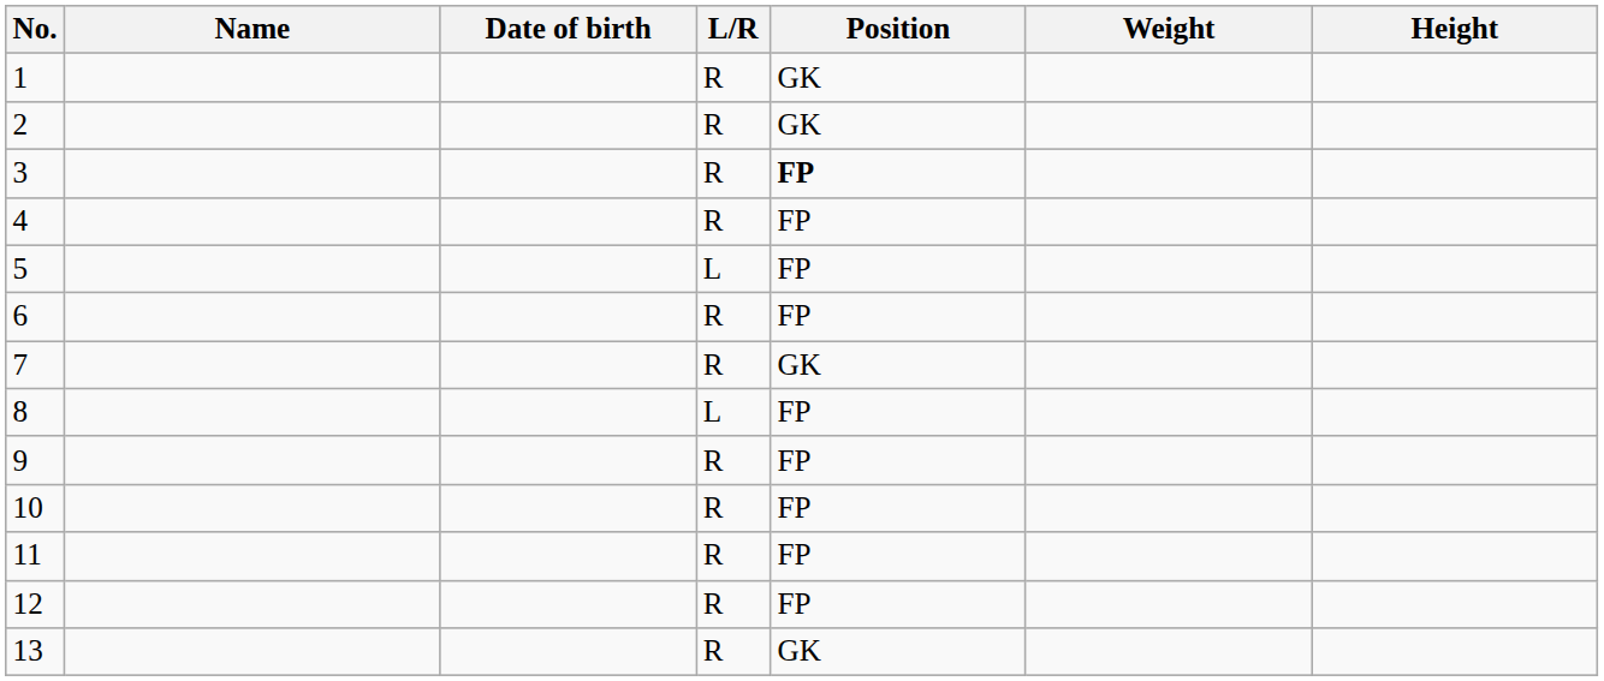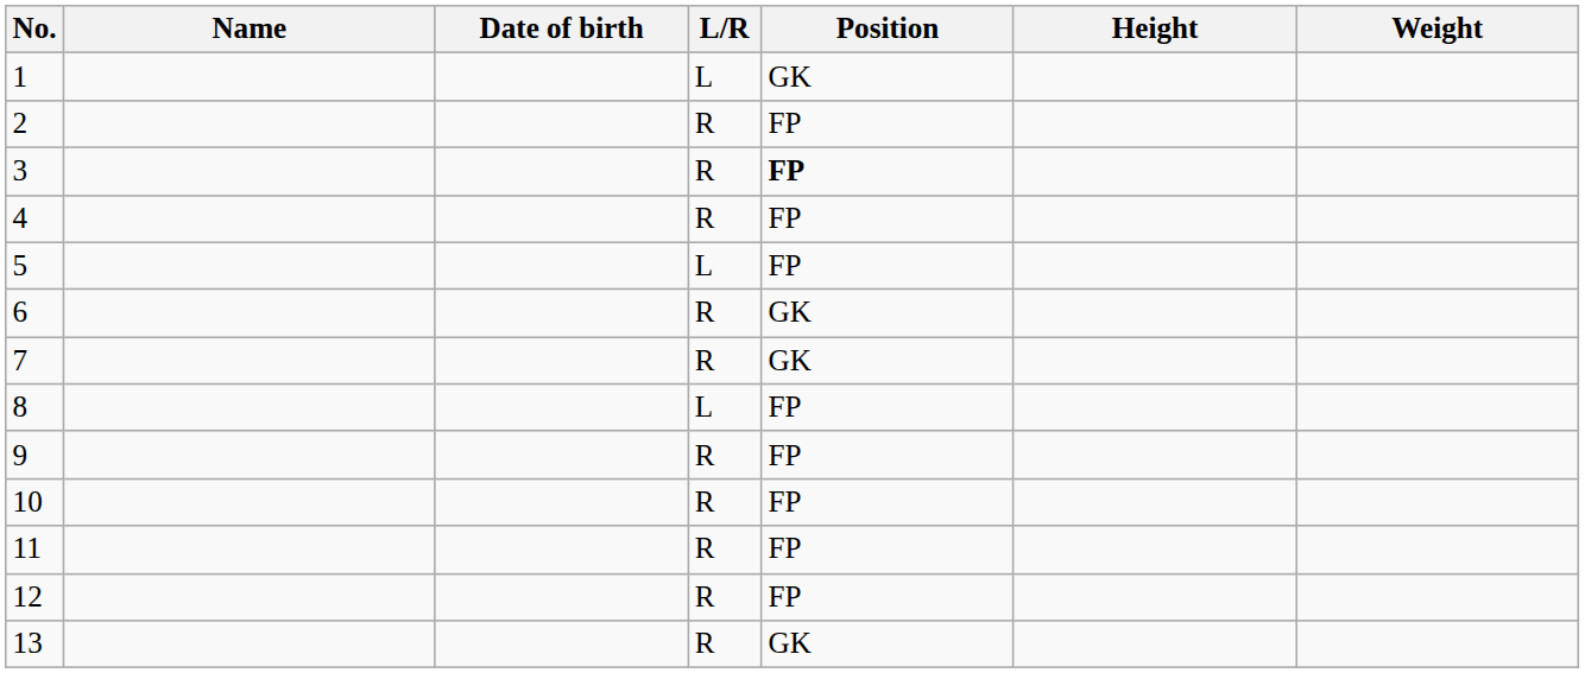 <table class=wikitable sortable style=font-size:100%; text-align:center;>
 <tr>
 <th>No.</th>
 <th style=width:12em>Name</th>
 <th style=width:8em>Date of birth</th>
 <th style=width:2em>L/R</th>
 <th style=width:8em>Position</th>
+<th style=width:9em>Height</th>
 <th style=width:9em>Weight</th>
-<th style=width:9em>Height</th>
 </tr>
 <tr>
 <td>1</td>
 <td align=left></td>
 <td></td>
-<td>R</td>
+<td>L</td>
 <td>GK</td>
 <td></td>
 <td></td>
 </tr>
 <tr>
 <td>2</td>
 <td align=left></td>
 <td></td>
 <td>R</td>
-<td>GK</td>
+<td>FP</td>
 <td></td>
 <td></td>
 </tr>
 <tr>
 <td>3</td>
 <td align=left></td>
 <td></td>
 <td>R</td>
 <td><strong>FP</strong></td>
 <td></td>
 <td></td>
 </tr>
 <tr>
 <td>4</td>
 <td align=left></td>
 <td></td>
 <td>R</td>
 <td>FP</td>
 <td></td>
 <td></td>
 </tr>
 <tr>
 <td>5</td>
 <td align=left></td>
 <td></td>
 <td>L</td>
 <td>FP</td>
 <td></td>
 <td></td>
 </tr>
 <tr>
 <td>6</td>
 <td align=left></td>
 <td></td>
 <td>R</td>
-<td>FP</td>
+<td>GK</td>
 <td></td>
 <td></td>
 </tr>
 <tr>
 <td>7</td>
 <td align=left></td>
 <td></td>
 <td>R</td>
 <td>GK</td>
 <td></td>
 <td></td>
 </tr>
 <tr>
 <td>8</td>
 <td align=left></td>
 <td></td>
 <td>L</td>
 <td>FP</td>
 <td></td>
 <td></td>
 </tr>
 <tr>
 <td>9</td>
 <td align=left></td>
 <td></td>
 <td>R</td>
 <td>FP</td>
 <td></td>
 <td></td>
 </tr>
 <tr>
 <td>10</td>
 <td align=left></td>
 <td></td>
 <td>R</td>
 <td>FP</td>
 <td></td>
 <td></td>
 </tr>
 <tr>
 <td>11</td>
 <td align=left></td>
 <td></td>
 <td>R</td>
 <td>FP</td>
 <td></td>
 <td></td>
 </tr>
 <tr>
 <td>12</td>
 <td align=left></td>
 <td></td>
 <td>R</td>
 <td>FP</td>
 <td></td>
 <td></td>
 </tr>
 <tr>
 <td>13</td>
 <td align=left></td>
 <td></td>
 <td>R</td>
 <td>GK</td>
 <td></td>
 <td></td>
 </tr>
 </table>
